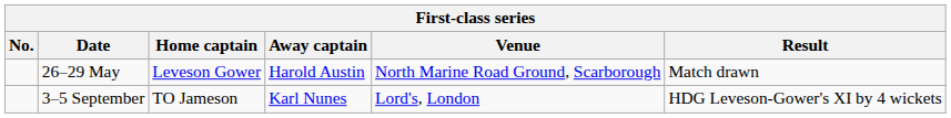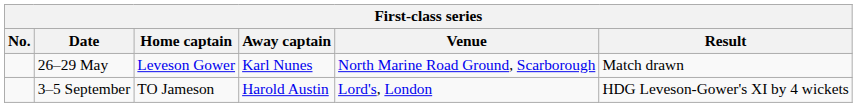 <table class="wikitable">
 <tr>
 <th colspan="9">First-class series</th>
 </tr>
 <tr>
 <th>No.</th>
 <th>Date</th>
 <th>Home captain</th>
 <th>Away captain</th>
 <th>Venue</th>
 <th>Result</th>
 </tr>
 <tr>
 <td></td>
 <td>26–29 May</td>
 <td><a href='#'>Leveson Gower</a></td>
-<td><a href='#'>Harold Austin</a></td>
+<td><a href='#'>Karl Nunes</a></td>
 <td><a href='#'>North Marine Road Ground</a>, <a href='#'>Scarborough</a></td>
 <td>Match drawn</td>
 </tr>
 <tr>
 <td></td>
 <td>3–5 September</td>
 <td>TO Jameson</td>
-<td><a href='#'>Karl Nunes</a></td>
+<td><a href='#'>Harold Austin</a></td>
 <td><a href='#'>Lord's</a>, <a href='#'>London</a></td>
 <td>HDG Leveson-Gower's XI by 4 wickets</td>
 </tr>
 </table>
